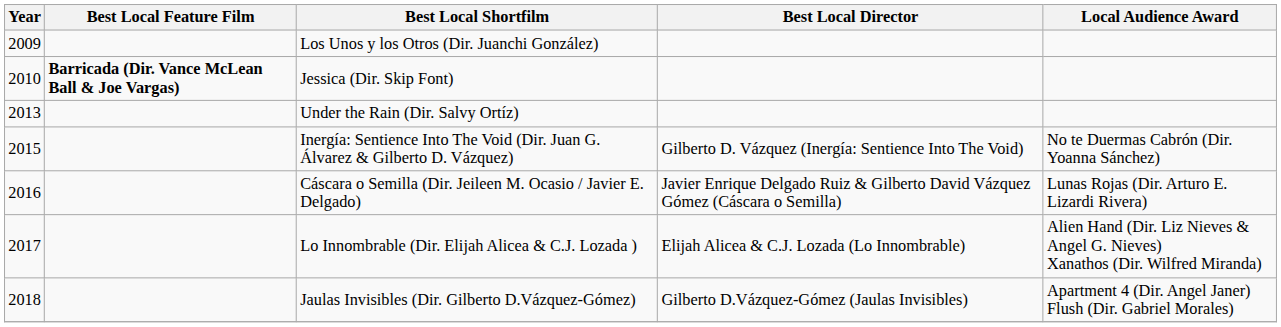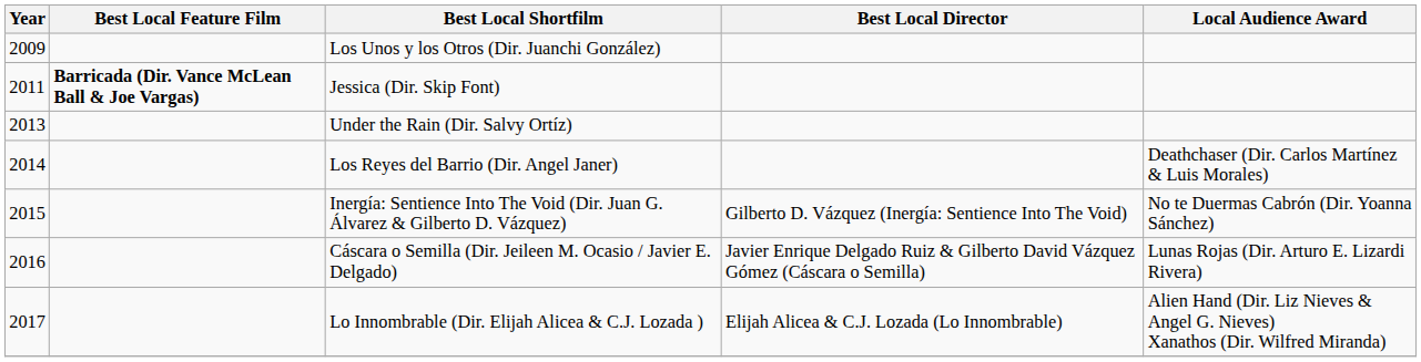 <table class="wikitable">
 <tr>
 <th>Year</th>
 <th>Best Local Feature Film</th>
 <th>Best Local Shortfilm</th>
 <th>Best Local Director</th>
 <th>Local Audience Award</th>
 </tr>
 <tr>
 <td>2009</td>
 <td></td>
 <td>Los Unos y los Otros (Dir. Juanchi González)</td>
 <td></td>
 <td></td>
 </tr>
 <tr>
-<td>2010</td>
+<td>2011</td>
 <td><strong>Barricada (Dir. Vance McLean Ball & Joe Vargas)</strong></td>
 <td>Jessica (Dir. Skip Font)</td>
 <td></td>
 <td></td>
 </tr>
 <tr>
 <td>2013</td>
 <td></td>
 <td>Under the Rain (Dir. Salvy Ortíz)</td>
 <td></td>
 <td></td>
+</tr>
+<tr>
+<td>2014</td>
+<td></td>
+<td>Los Reyes del Barrio (Dir. Angel Janer)</td>
+<td></td>
+<td>Deathchaser (Dir. Carlos Martínez & Luis Morales)</td>
 </tr>
 <tr>
 <td>2015</td>
 <td></td>
 <td>Inergía: Sentience Into The Void (Dir. Juan G. Álvarez & Gilberto D. Vázquez)</td>
 <td>Gilberto D. Vázquez (Inergía: Sentience Into The Void)</td>
 <td>No te Duermas Cabrón (Dir. Yoanna Sánchez)</td>
 </tr>
 <tr>
 <td>2016</td>
 <td></td>
 <td>Cáscara o Semilla (Dir. Jeileen M. Ocasio / Javier E. Delgado)</td>
 <td>Javier Enrique Delgado Ruiz & Gilberto David Vázquez Gómez (Cáscara o Semilla)</td>
 <td>Lunas Rojas (Dir. Arturo E. Lizardi Rivera)</td>
 </tr>
 <tr>
 <td>2017</td>
 <td></td>
 <td>Lo Innombrable (Dir. Elijah Alicea & C.J. Lozada )</td>
 <td>Elijah Alicea & C.J. Lozada (Lo Innombrable)</td>
 <td>Alien Hand (Dir. Liz Nieves & Angel G. Nieves)<br>Xanathos (Dir. Wilfred Miranda)</td>
 </tr>
 <tr>
-<td>2018</td>
-<td></td>
-<td>Jaulas Invisibles (Dir. Gilberto D.Vázquez-Gómez)</td>
-<td>Gilberto D.Vázquez-Gómez (Jaulas Invisibles)</td>
-<td>Apartment 4 (Dir. Angel Janer)<br>Flush (Dir. Gabriel Morales)</td>
-</tr>
-<tr>
 </tr>
 </table>
